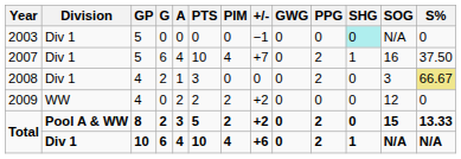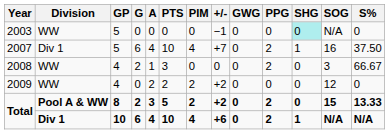 <table class="wikitable">
 <tr>
 <th>Year</th>
 <th>Division</th>
 <th>GP</th>
 <th>G</th>
 <th>A</th>
 <th>PTS</th>
 <th>PIM</th>
 <th>+/-</th>
 <th>GWG</th>
 <th>PPG</th>
 <th>SHG</th>
 <th>SOG</th>
 <th>S%</th>
 </tr>
 <tr>
 <td>2003</td>
-<td>Div 1</td>
+<td>WW</td>
 <td>5</td>
 <td>0</td>
 <td>0</td>
 <td>0</td>
 <td>0</td>
 <td>−1</td>
 <td>0</td>
 <td>0</td>
 <td style="background: paleturquoise;">0</td>
 <td>N/A</td>
 <td>0</td>
 </tr>
 <tr>
 <td>2007</td>
 <td>Div 1</td>
 <td>5</td>
 <td>6</td>
 <td>4</td>
 <td>10</td>
 <td>4</td>
 <td>+7</td>
 <td>0</td>
 <td>2</td>
 <td>1</td>
 <td>16</td>
 <td>37.50</td>
 </tr>
 <tr>
 <td>2008</td>
-<td>Div 1</td>
+<td>WW</td>
 <td>4</td>
 <td>2</td>
 <td>1</td>
 <td>3</td>
 <td>0</td>
 <td>0</td>
 <td>0</td>
 <td>2</td>
 <td>0</td>
 <td>3</td>
-<td style="background: khaki;">66.67</td>
+<td>66.67</td>
 </tr>
 <tr>
 <td>2009</td>
 <td>WW</td>
 <td>4</td>
 <td>0</td>
 <td>2</td>
 <td>2</td>
 <td>2</td>
 <td>+2</td>
 <td>0</td>
 <td>0</td>
 <td>0</td>
 <td>12</td>
 <td>0</td>
 </tr>
 <tr>
 <td rowspan="2"><strong>Total</strong></td>
 <td><strong>Pool A & WW</strong></td>
 <td><strong>8</strong></td>
 <td><strong>2</strong></td>
 <td><strong>3</strong></td>
 <td><strong>5</strong></td>
 <td><strong>2</strong></td>
 <td><strong>+2</strong></td>
 <td><strong>0</strong></td>
 <td><strong>2</strong></td>
 <td><strong>0</strong></td>
 <td><strong>15</strong></td>
 <td><strong>13.33</strong></td>
 </tr>
 <tr>
 <td><strong>Div 1</strong></td>
 <td><strong>10</strong></td>
 <td><strong>6</strong></td>
 <td><strong>4</strong></td>
 <td><strong>10</strong></td>
 <td><strong>4</strong></td>
 <td><strong>+6</strong></td>
 <td><strong>0</strong></td>
 <td><strong>2</strong></td>
 <td><strong>1</strong></td>
 <td><strong>N/A</strong></td>
 <td><strong>N/A</strong></td>
 </tr>
 </table>
